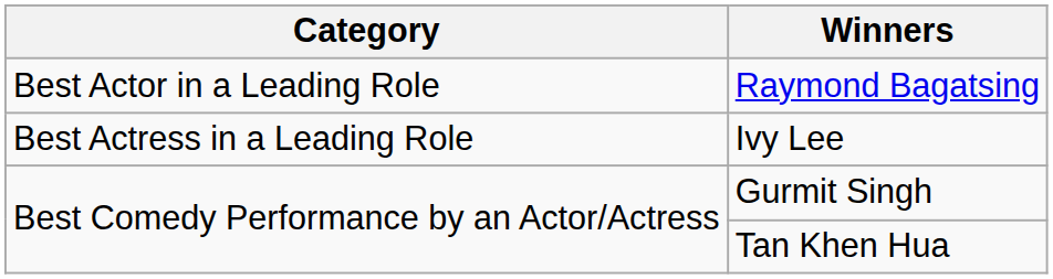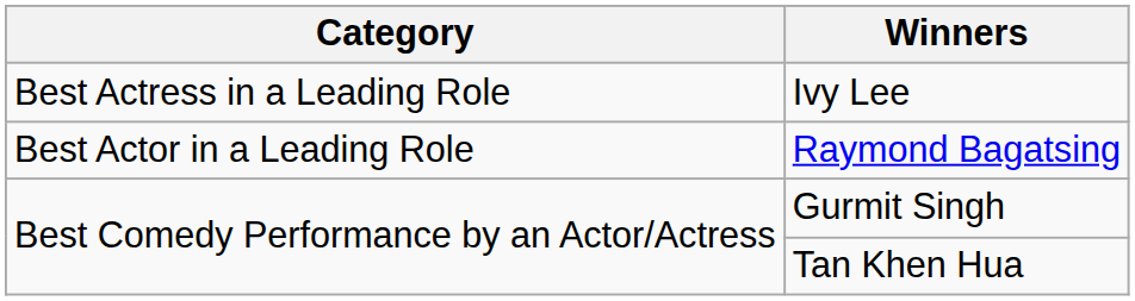 <table class="wikitable">
 <tr>
 <th>Category</th>
 <th>Winners</th>
 </tr>
 <tr>
+<td>Best Actress in a Leading Role</td>
+<td>Ivy Lee</td>
+</tr>
+<tr>
 <td>Best Actor in a Leading Role</td>
 <td><a href='#'>Raymond Bagatsing</a></td>
-</tr>
-<tr>
-<td>Best Actress in a Leading Role</td>
-<td>Ivy Lee</td>
 </tr>
 <tr>
 <td rowspan="2">Best Comedy Performance by an Actor/Actress</td>
 <td>Gurmit Singh</td>
 </tr>
 <tr>
 <td>Tan Khen Hua</td>
 </tr>
 </table>
